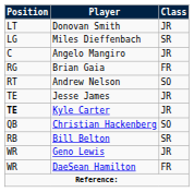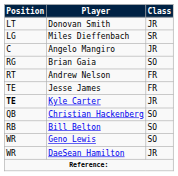 <table class="wikitable">
 <tr>
 <th style="background:#024; color:#fff;">Position</th>
 <th style="background:#024; color:#fff;">Player</th>
 <th style="background:#024; color:#fff;">Class</th>
 </tr>
 <tr>
 <td>LT</td>
 <td>Donovan Smith</td>
 <td>JR</td>
 </tr>
 <tr>
 <td>LG</td>
 <td>Miles Dieffenbach</td>
 <td>SR</td>
 </tr>
 <tr>
 <td>C</td>
 <td>Angelo Mangiro</td>
 <td>JR</td>
 </tr>
 <tr>
 <td>RG</td>
 <td>Brian Gaia</td>
-<td>FR</td>
+<td>SO</td>
 </tr>
 <tr>
 <td>RT</td>
 <td>Andrew Nelson</td>
-<td>SO</td>
+<td>FR</td>
 </tr>
 <tr>
 <td>TE</td>
 <td>Jesse James</td>
-<td>JR</td>
+<td>FR</td>
 </tr>
 <tr>
 <td><strong>TE</strong></td>
 <td><a href='#'>Kyle Carter</a></td>
 <td>JR</td>
 </tr>
 <tr>
 <td>QB</td>
 <td><a href='#'>Christian Hackenberg</a></td>
 <td>SO</td>
 </tr>
 <tr>
 <td>RB</td>
 <td><a href='#'>Bill Belton</a></td>
-<td>SR</td>
+<td>SO</td>
 </tr>
 <tr>
 <td>WR</td>
 <td><a href='#'>Geno Lewis</a></td>
-<td>JR</td>
+<td>SO</td>
 </tr>
 <tr>
 <td>WR</td>
 <td><a href='#'>DaeSean Hamilton</a></td>
-<td>FR</td>
+<td>JR</td>
 </tr>
 <tr>
 <td colspan="3" style="font-size:8pt; text-align:center;"><strong>Reference:</strong></td>
 </tr>
 </table>
